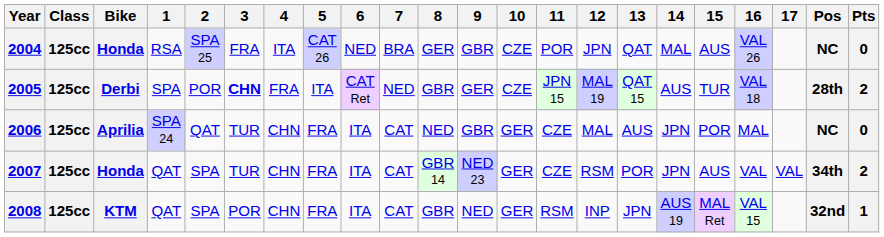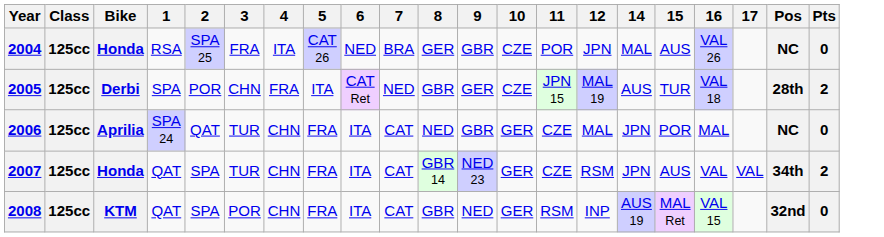 <table class="wikitable" style="text-align:center">
 <tr>
 <th>Year</th>
 <th>Class</th>
 <th>Bike</th>
 <th>1</th>
 <th>2</th>
 <th>3</th>
 <th>4</th>
 <th>5</th>
 <th>6</th>
 <th>7</th>
 <th>8</th>
 <th>9</th>
 <th>10</th>
 <th>11</th>
 <th>12</th>
-<th>13</th>
 <th>14</th>
 <th>15</th>
 <th>16</th>
 <th>17</th>
 <th>Pos</th>
 <th>Pts</th>
 </tr>
 <tr>
 <th><a href='#'>2004</a></th>
 <th>125cc</th>
 <th><a href='#'>Honda</a></th>
 <td><a href='#'>RSA</a></td>
 <td style="background:#cfcfff;"><a href='#'>SPA</a><br><small>25</small></td>
 <td><a href='#'>FRA</a></td>
 <td><a href='#'>ITA</a></td>
 <td style="background:#cfcfff;"><a href='#'>CAT</a><br><small>26</small></td>
 <td><a href='#'>NED</a></td>
 <td><a href='#'>BRA</a></td>
 <td><a href='#'>GER</a></td>
 <td><a href='#'>GBR</a></td>
 <td><a href='#'>CZE</a></td>
 <td><a href='#'>POR</a></td>
 <td><a href='#'>JPN</a></td>
-<td><a href='#'>QAT</a></td>
 <td><a href='#'>MAL</a></td>
 <td><a href='#'>AUS</a></td>
 <td style="background:#cfcfff;"><a href='#'>VAL</a><br><small>26</small></td>
 <td></td>
 <th>NC</th>
 <th>0</th>
 </tr>
 <tr>
 <th><a href='#'>2005</a></th>
 <th>125cc</th>
 <th><a href='#'>Derbi</a></th>
 <td><a href='#'>SPA</a></td>
 <td><a href='#'>POR</a></td>
-<td><strong><a href='#'>CHN</a></strong></td>
+<td><a href='#'>CHN</a></td>
 <td><a href='#'>FRA</a></td>
 <td><a href='#'>ITA</a></td>
 <td style="background:#efcfff;"><a href='#'>CAT</a><br><small>Ret</small></td>
 <td><a href='#'>NED</a></td>
 <td><a href='#'>GBR</a></td>
 <td><a href='#'>GER</a></td>
 <td><a href='#'>CZE</a></td>
 <td style="background:#dfffdf;"><a href='#'>JPN</a><br><small>15</small></td>
 <td style="background:#cfcfff;"><a href='#'>MAL</a><br><small>19</small></td>
-<td style="background:#dfffdf;"><a href='#'>QAT</a><br><small>15</small></td>
 <td><a href='#'>AUS</a></td>
 <td><a href='#'>TUR</a></td>
 <td style="background:#cfcfff;"><a href='#'>VAL</a><br><small>18</small></td>
 <td></td>
 <th>28th</th>
 <th>2</th>
 </tr>
 <tr>
 <th><a href='#'>2006</a></th>
 <th>125cc</th>
 <th><a href='#'>Aprilia</a></th>
 <td style="background:#cfcfff;"><a href='#'>SPA</a><br><small>24</small></td>
 <td><a href='#'>QAT</a></td>
 <td><a href='#'>TUR</a></td>
 <td><a href='#'>CHN</a></td>
 <td><a href='#'>FRA</a></td>
 <td><a href='#'>ITA</a></td>
 <td><a href='#'>CAT</a></td>
 <td><a href='#'>NED</a></td>
 <td><a href='#'>GBR</a></td>
 <td><a href='#'>GER</a></td>
 <td><a href='#'>CZE</a></td>
 <td><a href='#'>MAL</a></td>
-<td><a href='#'>AUS</a></td>
 <td><a href='#'>JPN</a></td>
 <td><a href='#'>POR</a></td>
 <td><a href='#'>MAL</a></td>
 <td></td>
 <th>NC</th>
 <th>0</th>
 </tr>
 <tr>
 <th><a href='#'>2007</a></th>
 <th>125cc</th>
 <th><a href='#'>Honda</a></th>
 <td><a href='#'>QAT</a></td>
 <td><a href='#'>SPA</a></td>
 <td><a href='#'>TUR</a></td>
 <td><a href='#'>CHN</a></td>
 <td><a href='#'>FRA</a></td>
 <td><a href='#'>ITA</a></td>
 <td><a href='#'>CAT</a></td>
 <td style="background:#dfffdf;"><a href='#'>GBR</a><br><small>14</small></td>
 <td style="background:#cfcfff;"><a href='#'>NED</a><br><small>23</small></td>
 <td><a href='#'>GER</a></td>
 <td><a href='#'>CZE</a></td>
 <td><a href='#'>RSM</a></td>
-<td><a href='#'>POR</a></td>
 <td><a href='#'>JPN</a></td>
 <td><a href='#'>AUS</a></td>
 <td><a href='#'>VAL</a></td>
 <td><a href='#'>VAL</a></td>
 <th>34th</th>
 <th>2</th>
 </tr>
 <tr>
 <th><a href='#'>2008</a></th>
 <th>125cc</th>
 <th><a href='#'>KTM</a></th>
 <td><a href='#'>QAT</a></td>
 <td><a href='#'>SPA</a></td>
 <td><a href='#'>POR</a></td>
 <td><a href='#'>CHN</a></td>
 <td><a href='#'>FRA</a></td>
 <td><a href='#'>ITA</a></td>
 <td><a href='#'>CAT</a></td>
 <td><a href='#'>GBR</a></td>
 <td><a href='#'>NED</a></td>
 <td><a href='#'>GER</a></td>
 <td><a href='#'>RSM</a></td>
 <td><a href='#'>INP</a></td>
-<td><a href='#'>JPN</a></td>
 <td style="background:#cfcfff;"><a href='#'>AUS</a><br><small>19</small></td>
 <td style="background:#efcfff;"><a href='#'>MAL</a><br><small>Ret</small></td>
 <td style="background:#dfffdf;"><a href='#'>VAL</a><br><small>15</small></td>
 <td></td>
 <th>32nd</th>
-<th>1</th>
+<th>0</th>
 </tr>
 </table>
